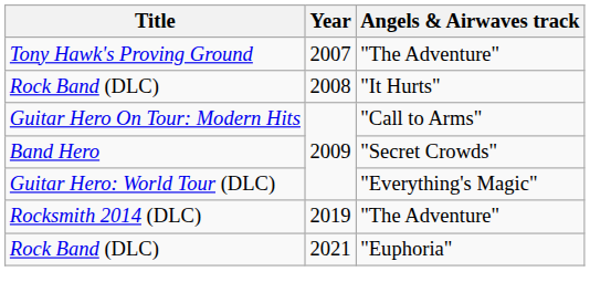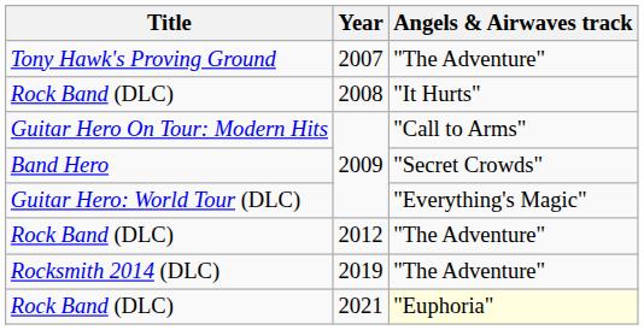 <table class="wikitable">
 <tr>
 <th>Title</th>
 <th>Year</th>
 <th>Angels & Airwaves track</th>
 </tr>
 <tr>
 <td><em><a href='#'>Tony Hawk's Proving Ground</a></em></td>
 <td>2007</td>
 <td>"The Adventure"</td>
 </tr>
 <tr>
 <td><em><a href='#'>Rock Band</a></em> (DLC)</td>
 <td>2008</td>
 <td>"It Hurts"</td>
 </tr>
 <tr>
 <td><em><a href='#'>Guitar Hero On Tour: Modern Hits</a></em></td>
 <td rowspan="3">2009</td>
 <td>"Call to Arms"</td>
 </tr>
 <tr>
 <td><em><a href='#'>Band Hero</a></em></td>
 <td>"Secret Crowds"</td>
 </tr>
 <tr>
 <td><em><a href='#'>Guitar Hero: World Tour</a></em> (DLC)</td>
 <td>"Everything's Magic"</td>
 </tr>
 <tr>
+<td><em><a href='#'>Rock Band</a></em> (DLC)</td>
+<td>2012</td>
+<td>"The Adventure"</td>
+</tr>
+<tr>
 <td><em><a href='#'>Rocksmith 2014</a></em> (DLC)</td>
 <td>2019</td>
 <td>"The Adventure"</td>
 </tr>
 <tr>
 <td><em><a href='#'>Rock Band</a></em> (DLC)</td>
 <td>2021</td>
-<td>"Euphoria"</td>
+<td style="background: lightyellow;">"Euphoria"</td>
 </tr>
 </table>
